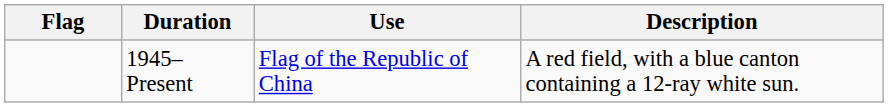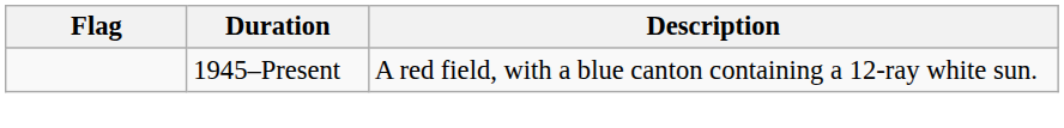 <table class="wikitable" width="100%">
 <tr>
 <th width="100px">Flag</th>
 <th width="100px">Duration</th>
-<th width="250px">Use</th>
 <th style="min-width:250px">Description</th>
 </tr>
 <tr>
 <td></td>
 <td>1945–Present</td>
-<td><a href='#'>Flag of the Republic of China</a></td>
 <td>A red field, with a blue canton containing a 12-ray white sun.</td>
 </tr>
 </table>
